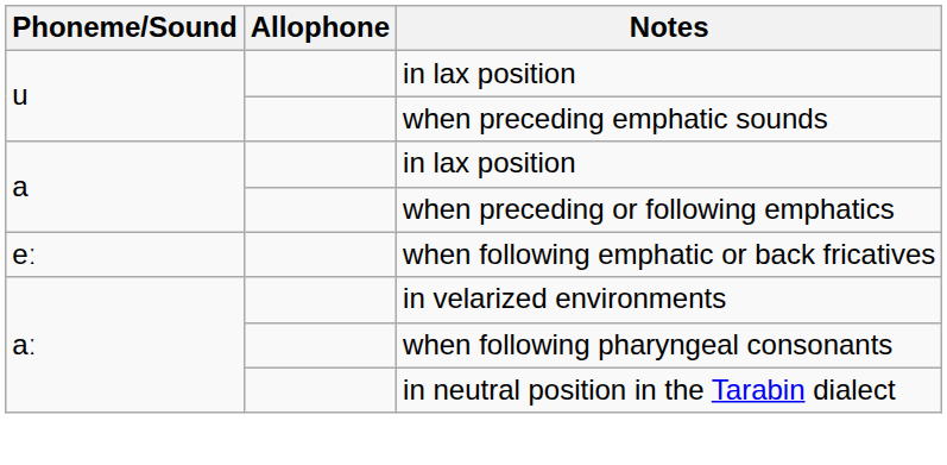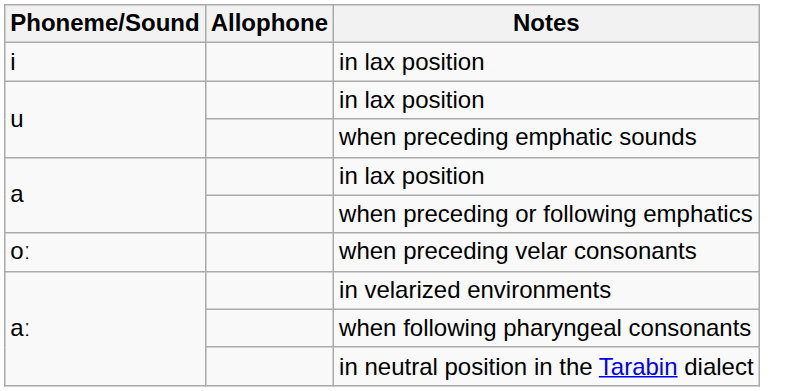 <table class="wikitable">
 <tr>
 <th>Phoneme/Sound</th>
 <th>Allophone</th>
 <th>Notes</th>
+</tr>
+<tr>
+<td>i </td>
+<td></td>
+<td>in lax position</td>
 </tr>
 <tr>
 <td rowspan="2">u </td>
 <td></td>
 <td>in lax position</td>
 </tr>
 <tr>
 <td></td>
 <td>when preceding emphatic sounds</td>
 </tr>
 <tr>
 <td rowspan="2">a </td>
 <td></td>
 <td>in lax position</td>
 </tr>
 <tr>
 <td></td>
 <td>when preceding or following emphatics</td>
 </tr>
 <tr>
-<td>eː </td>
+<td>oː </td>
 <td></td>
-<td>when following emphatic or back fricatives</td>
+<td>when preceding velar consonants</td>
 </tr>
 <tr>
 <td rowspan="3">aː </td>
 <td></td>
 <td>in velarized environments</td>
 </tr>
 <tr>
 <td></td>
 <td>when following pharyngeal consonants</td>
 </tr>
 <tr>
 <td></td>
 <td>in neutral position in the <a href='#'>Tarabin</a> dialect</td>
 </tr>
 </table>
